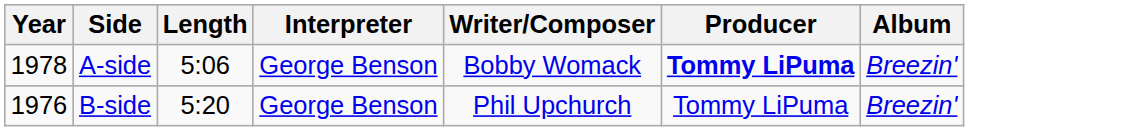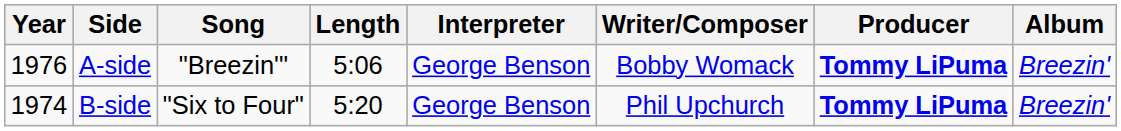 <table class="wikitable">
 <tr>
 <th>Year</th>
 <th>Side</th>
+<th>Song</th>
 <th>Length</th>
 <th>Interpreter</th>
 <th>Writer/Composer</th>
 <th>Producer</th>
 <th>Album</th>
 </tr>
 <tr>
-<td style="text-align:center;">1978</td>
+<td style="text-align:center;">1976</td>
 <td style="text-align:center;"><a href='#'>A-side</a></td>
+<td style="text-align:center;">"Breezin'"</td>
 <td style="text-align:center;">5:06</td>
 <td style="text-align:center;"><a href='#'>George Benson</a></td>
 <td style="text-align:center;"><a href='#'>Bobby Womack</a></td>
 <td style="text-align:center;"><strong><a href='#'>Tommy LiPuma</a></strong></td>
 <td style="text-align:center;"><em><a href='#'>Breezin'</a></em></td>
 </tr>
 <tr>
-<td style="text-align:center;">1976</td>
+<td style="text-align:center;">1974</td>
 <td style="text-align:center;"><a href='#'>B-side</a></td>
+<td style="text-align:center;">"Six to Four"</td>
 <td style="text-align:center;">5:20<br></td>
 <td style="text-align:center;"><a href='#'>George Benson</a></td>
 <td style="text-align:center;"><a href='#'>Phil Upchurch</a></td>
-<td style="text-align:center;"><a href='#'>Tommy LiPuma</a></td>
+<td style="text-align:center;"><strong><a href='#'>Tommy LiPuma</a></strong></td>
 <td style="text-align:center;"><em><a href='#'>Breezin'</a></em></td>
 </tr>
 </table>
